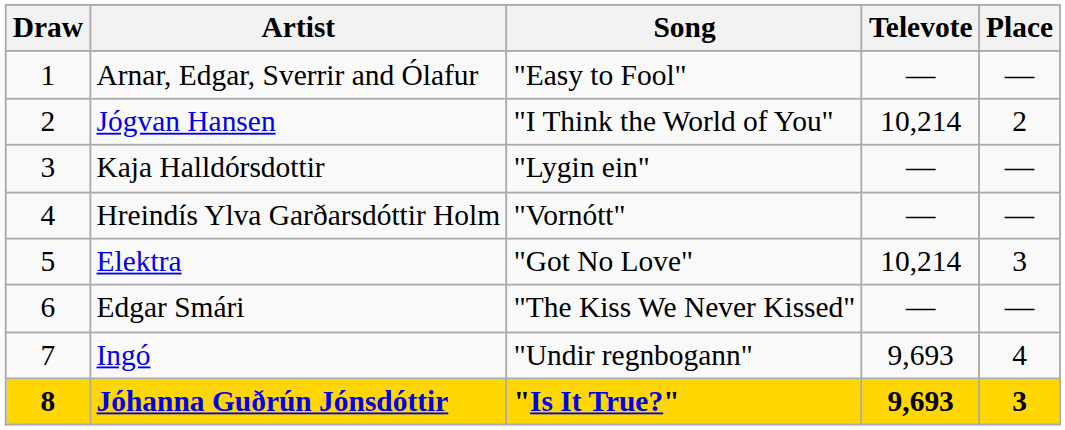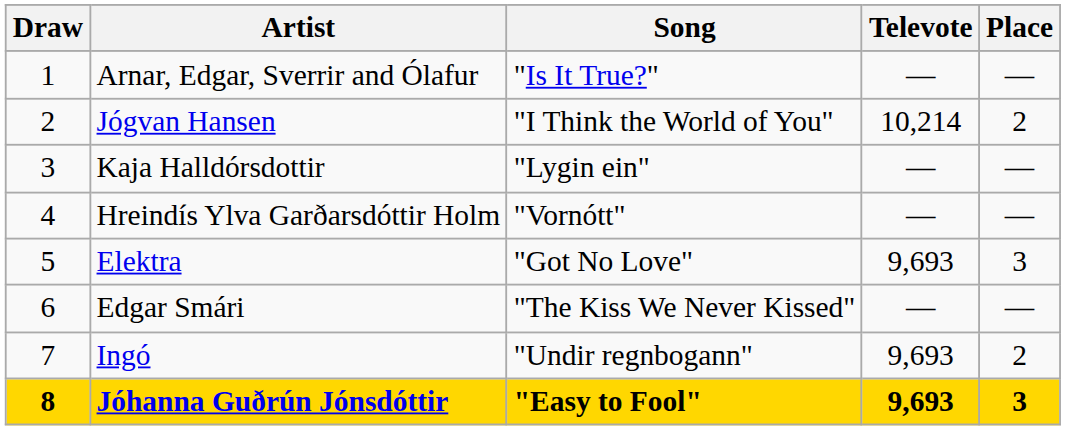 <table class="sortable wikitable" style="margin: 1em auto 1em auto; text-align:center">
 <tr>
 <th>Draw</th>
 <th>Artist</th>
 <th>Song</th>
 <th>Televote</th>
 <th>Place</th>
 </tr>
 <tr>
 <td>1</td>
 <td align="left">Arnar, Edgar, Sverrir and Ólafur</td>
-<td align="left">"Easy to Fool"</td>
+<td align="left">"<a href='#'>Is It True?</a>"</td>
 <td data-sort-value="0">—</td>
 <td data-sort-value="5">—</td>
 </tr>
 <tr>
 <td>2</td>
 <td align="left"><a href='#'>Jógvan Hansen</a></td>
 <td align="left">"I Think the World of You"</td>
 <td>10,214</td>
 <td>2</td>
 </tr>
 <tr>
 <td>3</td>
 <td align="left">Kaja Halldórsdottir</td>
 <td align="left">"Lygin ein"</td>
 <td data-sort-value="0">—</td>
 <td data-sort-value="5">—</td>
 </tr>
 <tr>
 <td>4</td>
 <td align="left">Hreindís Ylva Garðarsdóttir Holm</td>
 <td align="left">"Vornótt"</td>
 <td data-sort-value="0">—</td>
 <td data-sort-value="5">—</td>
 </tr>
 <tr>
 <td>5</td>
 <td align="left"><a href='#'>Elektra</a></td>
 <td align="left">"Got No Love"</td>
-<td>10,214</td>
+<td>9,693</td>
 <td>3</td>
 </tr>
 <tr>
 <td>6</td>
 <td align="left">Edgar Smári</td>
 <td align="left">"The Kiss We Never Kissed"</td>
 <td data-sort-value="0">—</td>
 <td data-sort-value="5">—</td>
 </tr>
 <tr>
 <td>7</td>
 <td align="left"><a href='#'>Ingó</a></td>
 <td align="left">"Undir regnbogann"</td>
 <td>9,693</td>
-<td>4</td>
+<td>2</td>
 </tr>
 <tr style="font-weight:bold; background:gold;">
 <td>8</td>
 <td align="left"><a href='#'>Jóhanna Guðrún Jónsdóttir</a></td>
-<td align="left">"<a href='#'>Is It True?</a>"</td>
+<td align="left">"Easy to Fool"</td>
 <td>9,693</td>
 <td>3</td>
 </tr>
 </table>
